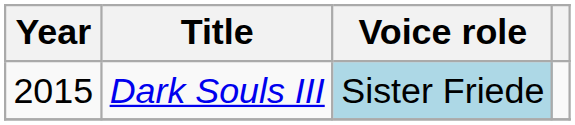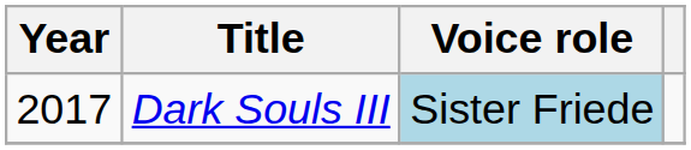 <table class="wikitable sortable">
 <tr>
 <th>Year</th>
 <th>Title</th>
 <th>Voice role</th>
 <th class="unsortable"></th>
 </tr>
 <tr>
-<td>2015</td>
+<td>2017</td>
 <td><em><a href='#'>Dark Souls III</a></em></td>
 <td style="background: lightblue;">Sister Friede</td>
 <td></td>
 </tr>
 <tr>
 </tr>
 </table>
